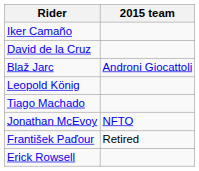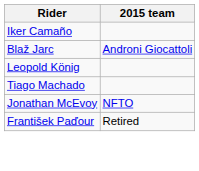 <table class="wikitable">
 <tr>
 <th>Rider</th>
 <th>2015 team</th>
 </tr>
 <tr>
 <td><a href='#'>Iker Camaño</a></td>
-<td></td>
-</tr>
-<tr>
-<td><a href='#'>David de la Cruz</a></td>
 <td></td>
 </tr>
 <tr>
 <td><a href='#'>Blaž Jarc</a></td>
 <td><a href='#'>Androni Giocattoli</a></td>
 </tr>
 <tr>
 <td><a href='#'>Leopold König</a></td>
 <td></td>
 </tr>
 <tr>
 <td><a href='#'>Tiago Machado</a></td>
 <td></td>
 </tr>
 <tr>
 <td><a href='#'>Jonathan McEvoy</a></td>
 <td><a href='#'>NFTO</a></td>
 </tr>
 <tr>
 <td><a href='#'>František Paďour</a></td>
 <td>Retired</td>
 </tr>
-<tr>
-<td><a href='#'>Erick Rowsell</a></td>
-<td></td>
-</tr>
 </table>
